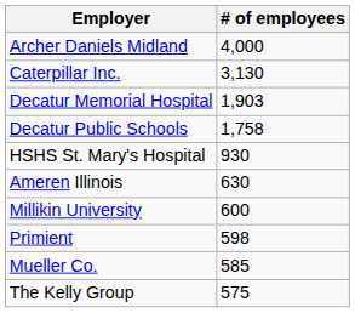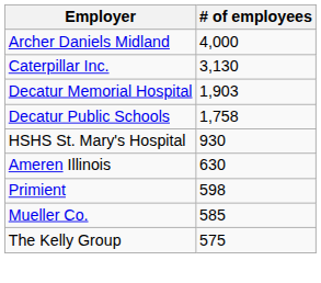 <table class="wikitable static-row-numbers sortable">
 <tr class="static-row-header">
 <th class="unsortable">Employer</th>
 <th data-sort-type=number># of employees</th>
 </tr>
 <tr>
 <td><a href='#'>Archer Daniels Midland</a></td>
 <td>4,000</td>
 </tr>
 <tr>
 <td><a href='#'>Caterpillar Inc.</a></td>
 <td>3,130</td>
 </tr>
 <tr>
 <td><a href='#'>Decatur Memorial Hospital</a></td>
 <td>1,903</td>
 </tr>
 <tr>
 <td><a href='#'>Decatur Public Schools</a></td>
 <td>1,758</td>
 </tr>
 <tr>
 <td>HSHS St. Mary's Hospital</td>
 <td>930</td>
 </tr>
 <tr>
 <td><a href='#'>Ameren</a> Illinois</td>
 <td>630</td>
 </tr>
 <tr>
-<td><a href='#'>Millikin University</a></td>
-<td>600</td>
-</tr>
-<tr>
 <td><a href='#'>Primient</a></td>
 <td>598</td>
 </tr>
 <tr>
 <td><a href='#'>Mueller Co.</a></td>
 <td>585</td>
 </tr>
 <tr>
 <td>The Kelly Group</td>
 <td>575</td>
 </tr>
 </table>
